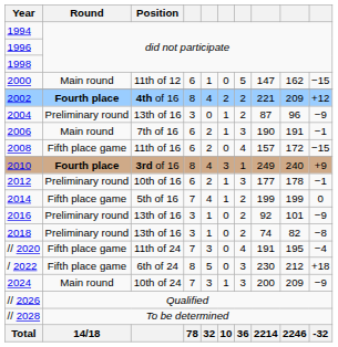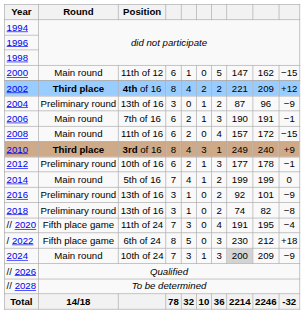 <table class="wikitable" style="font-size: 90%; text-align: center;">
 <tr>
 <th>Year</th>
 <th>Round</th>
 <th>Position</th>
 <th></th>
 <th></th>
 <th></th>
 <th></th>
 <th></th>
 <th></th>
 <th></th>
 </tr>
 <tr>
 <td style="text-align: left;"> <a href='#'>1994</a></td>
 <td colspan="9" rowspan="3"><em>did not participate</em></td>
 </tr>
 <tr>
 <td style="text-align: left;"> <a href='#'>1996</a></td>
 </tr>
 <tr>
 <td style="text-align: left;"> <a href='#'>1998</a></td>
 </tr>
 <tr>
 <td style="text-align: left;"> <a href='#'>2000</a></td>
 <td>Main round</td>
 <td>11th of 12</td>
 <td>6</td>
 <td>1</td>
 <td>0</td>
 <td>5</td>
 <td>147</td>
 <td>162</td>
 <td>−15</td>
 </tr>
 <tr>
 </tr>
 <tr style="background-color: #9ACDFF;">
 <td style="text-align: left;"> <a href='#'>2002</a></td>
-<td><strong>Fourth place</strong></td>
+<td><strong>Third place</strong></td>
 <td><strong>4th</strong> of 16</td>
 <td>8</td>
 <td>4</td>
 <td>2</td>
 <td>2</td>
 <td>221</td>
 <td>209</td>
 <td>+12</td>
 </tr>
 <tr>
 <td style="text-align: left;"> <a href='#'>2004</a></td>
 <td>Preliminary round</td>
 <td>13th of 16</td>
 <td>3</td>
 <td>0</td>
 <td>1</td>
 <td>2</td>
 <td>87</td>
 <td>96</td>
 <td>−9</td>
 </tr>
 <tr>
 <td style="text-align: left;"> <a href='#'>2006</a></td>
 <td>Main round</td>
 <td>7th of 16</td>
 <td>6</td>
 <td>2</td>
 <td>1</td>
 <td>3</td>
 <td>190</td>
 <td>191</td>
 <td>−1</td>
 </tr>
 <tr>
 <td style="text-align: left;"> <a href='#'>2008</a></td>
-<td>Fifth place game</td>
+<td>Main round</td>
 <td>11th of 16</td>
 <td>6</td>
 <td>2</td>
 <td>0</td>
 <td>4</td>
 <td>157</td>
 <td>172</td>
 <td>−15</td>
 </tr>
 <tr style="background-color: #CFAA88;">
 <td style="text-align: left;"> <a href='#'>2010</a></td>
-<td><strong>Fourth place</strong></td>
+<td><strong>Third place</strong></td>
 <td><strong>3rd</strong> of 16</td>
 <td>8</td>
 <td>4</td>
 <td>3</td>
 <td>1</td>
 <td>249</td>
 <td>240</td>
 <td>+9</td>
 </tr>
 <tr>
 <td style="text-align: left;"> <a href='#'>2012</a></td>
 <td>Preliminary round</td>
 <td>10th of 16</td>
 <td>6</td>
 <td>2</td>
 <td>1</td>
 <td>3</td>
 <td>177</td>
 <td>178</td>
 <td>−1</td>
 </tr>
 <tr>
 <td style="text-align: left;"> <a href='#'>2014</a></td>
-<td>Fifth place game</td>
+<td>Main round</td>
 <td>5th of 16</td>
 <td>7</td>
 <td>4</td>
 <td>1</td>
 <td>2</td>
 <td>199</td>
 <td>199</td>
 <td>0</td>
 </tr>
 <tr>
 <td style="text-align: left;"> <a href='#'>2016</a></td>
 <td>Preliminary round</td>
 <td>13th of 16</td>
 <td>3</td>
 <td>1</td>
 <td>0</td>
 <td>2</td>
 <td>92</td>
 <td>101</td>
 <td>−9</td>
 </tr>
 <tr>
 <td style="text-align: left;"> <a href='#'>2018</a></td>
 <td>Preliminary round</td>
 <td>13th of 16</td>
 <td>3</td>
 <td>1</td>
 <td>0</td>
 <td>2</td>
 <td>74</td>
 <td>82</td>
 <td>−8</td>
 </tr>
 <tr>
 <td style="text-align: left;">// <a href='#'>2020</a></td>
 <td>Fifth place game</td>
 <td>11th of 24</td>
 <td>7</td>
 <td>3</td>
 <td>0</td>
 <td>4</td>
 <td>191</td>
 <td>195</td>
 <td>−4</td>
 </tr>
 <tr>
 <td style="text-align: left;">/ <a href='#'>2022</a></td>
 <td>Fifth place game</td>
 <td>6th of 24</td>
 <td>8</td>
 <td>5</td>
 <td>0</td>
 <td>3</td>
 <td>230</td>
 <td>212</td>
 <td>+18</td>
 </tr>
 <tr>
 <td style="text-align: left;"> <a href='#'>2024</a></td>
 <td>Main round</td>
 <td>10th of 24</td>
 <td>7</td>
 <td>3</td>
 <td>1</td>
 <td>3</td>
-<td>200</td>
+<td style="background: lightgrey;">200</td>
 <td>209</td>
 <td>−9</td>
 </tr>
 <tr>
 <td style="text-align: left;">// <a href='#'>2026</a></td>
 <td colspan="9"><em>Qualified</em></td>
 </tr>
 <tr>
 <td style="text-align: left;">// <a href='#'>2028</a></td>
 <td colspan="9"><em>To be determined</em></td>
 </tr>
 <tr>
 <th>Total</th>
 <th>14/18</th>
 <th></th>
 <th>78</th>
 <th>32</th>
 <th>10</th>
 <th>36</th>
 <th>2214</th>
 <th>2246</th>
 <th>-32</th>
 </tr>
 </table>
